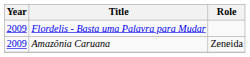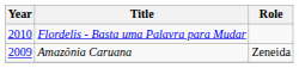 <table class="wikitable">
 <tr>
 <th>Year</th>
 <th>Title</th>
 <th>Role</th>
 </tr>
 <tr>
-<td><a href='#'>2009</a></td>
+<td><a href='#'>2010</a></td>
 <td><em><a href='#'>Flordelis - Basta uma Palavra para Mudar</a></em></td>
 <td></td>
 </tr>
 <tr>
 <td><a href='#'>2009</a></td>
 <td><em>Amazônia Caruana</em></td>
 <td>Zeneida</td>
 </tr>
 <tr>
 </tr>
 </table>
